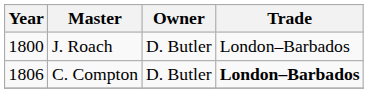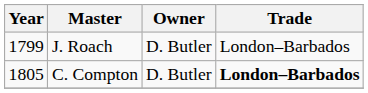 <table class="sortable wikitable">
 <tr>
 <th>Year</th>
 <th>Master</th>
 <th>Owner</th>
 <th>Trade</th>
 </tr>
 <tr>
-<td>1800</td>
+<td>1799</td>
 <td>J. Roach</td>
 <td>D. Butler</td>
 <td>London–Barbados</td>
 </tr>
 <tr>
-<td>1806</td>
+<td>1805</td>
 <td>C. Compton</td>
 <td>D. Butler</td>
 <td><strong>London–Barbados</strong></td>
 </tr>
 <tr>
 </tr>
 </table>
